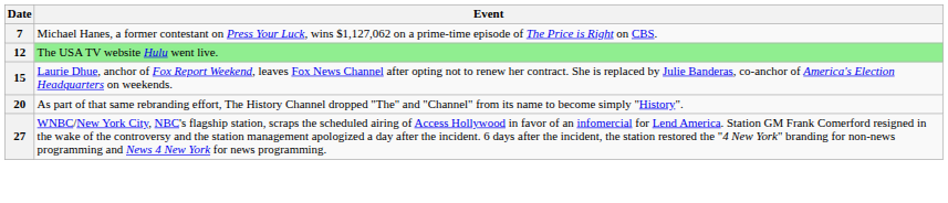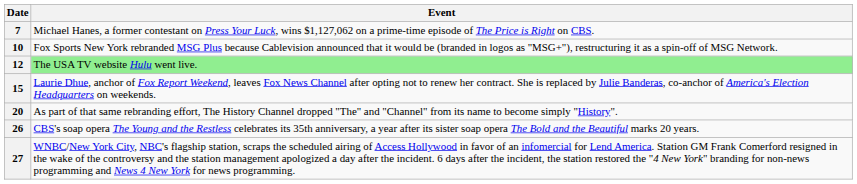 <table class="wikitable">
 <tr>
 <th>Date</th>
 <th>Event</th>
 </tr>
 <tr>
 <th>7</th>
 <td>Michael Hanes, a former contestant on <em><a href='#'>Press Your Luck</a></em>, wins $1,127,062 on a prime-time episode of <em><a href='#'>The Price is Right</a></em> on <a href='#'>CBS</a>.</td>
+</tr>
+<tr>
+<th>10</th>
+<td>Fox Sports New York rebranded <a href='#'>MSG Plus</a> because Cablevision announced that it would be (branded in logos as "MSG+"), restructuring it as a spin-off of MSG Network.</td>
 </tr>
 <tr>
 <th>12</th>
 <td style="background: lightgreen;">The USA TV website <em><a href='#'>Hulu</a></em> went live.</td>
 </tr>
 <tr>
 <th>15</th>
 <td><a href='#'>Laurie Dhue</a>, anchor of <em><a href='#'>Fox Report Weekend</a></em>, leaves <a href='#'>Fox News Channel</a> after opting not to renew her contract. She is replaced by <a href='#'>Julie Banderas</a>, co-anchor of <em><a href='#'>America's Election Headquarters</a></em> on weekends.</td>
 </tr>
 <tr>
 <th>20</th>
 <td>As part of that same rebranding effort, The History Channel dropped "The" and "Channel" from its name to become simply "<a href='#'>History</a>".</td>
 </tr>
 <tr>
+<th>26</th>
+<td><a href='#'>CBS</a>'s soap opera <em><a href='#'>The Young and the Restless</a></em> celebrates its 35th anniversary, a year after its sister soap opera <em><a href='#'>The Bold and the Beautiful</a></em> marks 20 years.</td>
+</tr>
+<tr>
 <th>27</th>
 <td><a href='#'>WNBC</a>/<a href='#'>New York City</a>, <a href='#'>NBC</a>'s flagship station, scraps the scheduled airing of <a href='#'>Access Hollywood</a> in favor of an <a href='#'>infomercial</a> for <a href='#'>Lend America</a>. Station GM Frank Comerford resigned in the wake of the controversy and the station management apologized a day after the incident. 6 days after the incident, the station restored the "<em>4 New York</em>" branding for non-news programming and <em><a href='#'>News 4 New York</a></em> for news programming.</td>
 </tr>
 </table>
